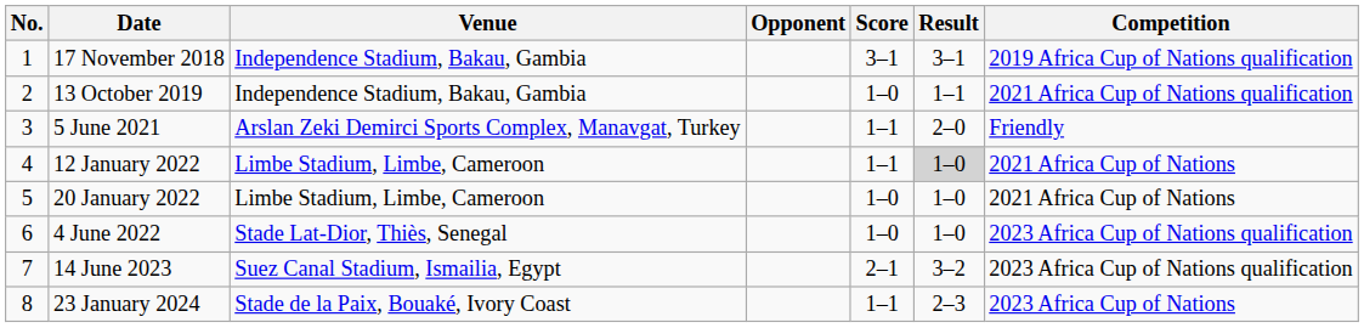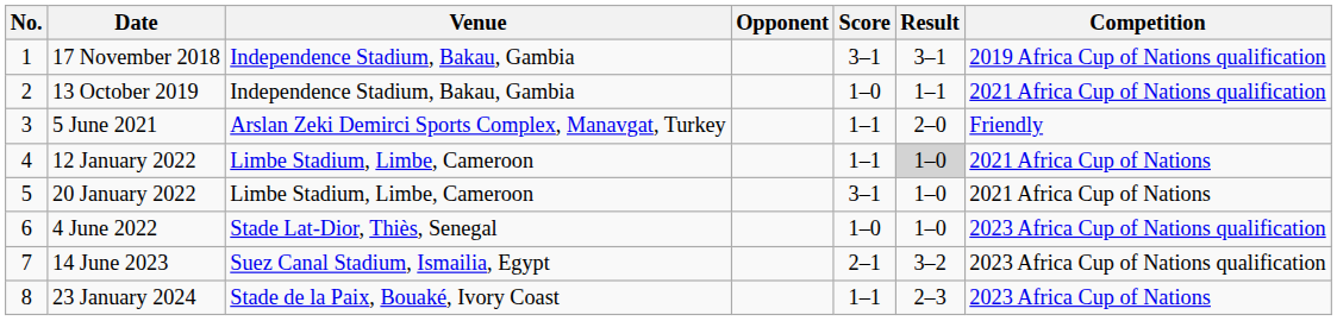 <table class="wikitable sortable">
 <tr>
 <th scope="col">No.</th>
 <th scope="col">Date</th>
 <th scope="col">Venue</th>
 <th scope="col">Opponent</th>
 <th scope="col">Score</th>
 <th scope="col">Result</th>
 <th scope="col">Competition</th>
 </tr>
 <tr>
 <td align="center">1</td>
 <td>17 November 2018</td>
 <td><a href='#'>Independence Stadium</a>, <a href='#'>Bakau</a>, Gambia</td>
 <td></td>
 <td align="center">3–1</td>
 <td align="center">3–1</td>
 <td><a href='#'>2019 Africa Cup of Nations qualification</a></td>
 </tr>
 <tr>
 <td align="center">2</td>
 <td>13 October 2019</td>
 <td>Independence Stadium, Bakau, Gambia</td>
 <td></td>
 <td align="center">1–0</td>
 <td align="center">1–1<br></td>
 <td><a href='#'>2021 Africa Cup of Nations qualification</a></td>
 </tr>
 <tr>
 <td align="center">3</td>
 <td>5 June 2021</td>
 <td><a href='#'>Arslan Zeki Demirci Sports Complex</a>, <a href='#'>Manavgat</a>, Turkey</td>
 <td></td>
 <td align="center">1–1</td>
 <td align="center">2–0</td>
 <td><a href='#'>Friendly</a></td>
 </tr>
 <tr>
 <td align="center">4</td>
 <td>12 January 2022</td>
 <td><a href='#'>Limbe Stadium</a>, <a href='#'>Limbe</a>, Cameroon</td>
 <td></td>
 <td align="center">1–1</td>
 <td align="center" style="background: lightgrey;">1–0</td>
 <td><a href='#'>2021 Africa Cup of Nations</a></td>
 </tr>
 <tr>
 <td align="center">5</td>
 <td>20 January 2022</td>
 <td>Limbe Stadium, Limbe, Cameroon</td>
 <td></td>
-<td align="center">1–0</td>
+<td align="center">3–1</td>
 <td align="center">1–0</td>
 <td>2021 Africa Cup of Nations</td>
 </tr>
 <tr>
 <td align="center">6</td>
 <td>4 June 2022</td>
 <td><a href='#'>Stade Lat-Dior</a>, <a href='#'>Thiès</a>, Senegal</td>
 <td></td>
 <td align="center">1–0</td>
 <td align="center">1–0</td>
 <td><a href='#'>2023 Africa Cup of Nations qualification</a></td>
 </tr>
 <tr>
 <td align="center">7</td>
 <td>14 June 2023</td>
 <td><a href='#'>Suez Canal Stadium</a>, <a href='#'>Ismailia</a>, Egypt</td>
 <td></td>
 <td align="center">2–1</td>
 <td align="center">3–2</td>
 <td>2023 Africa Cup of Nations qualification</td>
 </tr>
 <tr>
 <td align="center">8</td>
 <td>23 January 2024</td>
 <td><a href='#'>Stade de la Paix</a>, <a href='#'>Bouaké</a>, Ivory Coast</td>
 <td></td>
 <td align="center">1–1</td>
 <td align="center">2–3</td>
 <td><a href='#'>2023 Africa Cup of Nations</a></td>
 </tr>
 </table>
